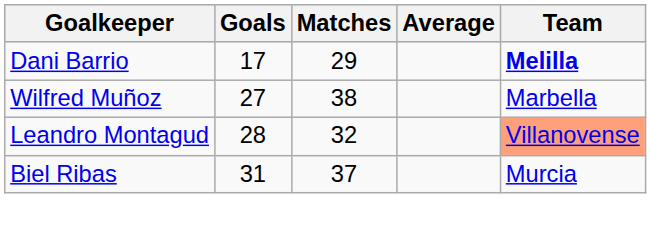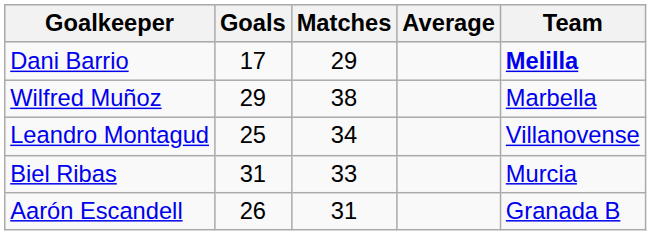 <table class="wikitable sortable" class="wikitable">
 <tr style="background:#ccc; text-align:center;">
 <th>Goalkeeper</th>
 <th>Goals</th>
 <th>Matches</th>
 <th>Average</th>
 <th>Team</th>
 </tr>
 <tr>
 <td> <a href='#'>Dani Barrio</a></td>
 <td style="text-align:center;">17</td>
 <td style="text-align:center;">29</td>
 <td style="text-align:center;"></td>
 <td><strong><a href='#'>Melilla</a></strong></td>
 </tr>
 <tr>
 <td> <a href='#'>Wilfred Muñoz</a></td>
-<td style="text-align:center;">27</td>
+<td style="text-align:center;">29</td>
 <td style="text-align:center;">38</td>
 <td style="text-align:center;"></td>
 <td><a href='#'>Marbella</a></td>
 </tr>
 <tr>
 <td> <a href='#'>Leandro Montagud</a></td>
-<td style="text-align:center;">28</td>
-<td style="text-align:center;">32</td>
+<td style="text-align:center;">25</td>
+<td style="text-align:center;">34</td>
 <td style="text-align:center;"></td>
-<td style="background: lightsalmon;"><a href='#'>Villanovense</a></td>
+<td><a href='#'>Villanovense</a></td>
 </tr>
 <tr>
 <td> <a href='#'>Biel Ribas</a></td>
 <td style="text-align:center;">31</td>
-<td style="text-align:center;">37</td>
+<td style="text-align:center;">33</td>
 <td style="text-align:center;"></td>
 <td><a href='#'>Murcia</a></td>
 </tr>
+<tr>
+<td> <a href='#'>Aarón Escandell</a></td>
+<td style="text-align:center;">26</td>
+<td style="text-align:center;">31</td>
+<td style="text-align:center;"></td>
+<td><a href='#'>Granada B</a></td>
+</tr>
 </table>
